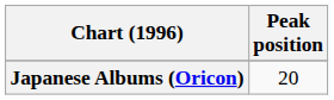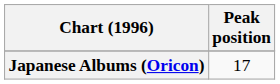 <table class="wikitable plainrowheaders">
 <tr>
 <th scope="col">Chart (1996)</th>
 <th scope="col">Peak<br>position</th>
 </tr>
 <tr>
 </tr>
 <tr>
 <th scope="row">Japanese Albums (<a href='#'>Oricon</a>)</th>
-<td align="center">20</td>
+<td align="center">17</td>
 </tr>
 </table>
